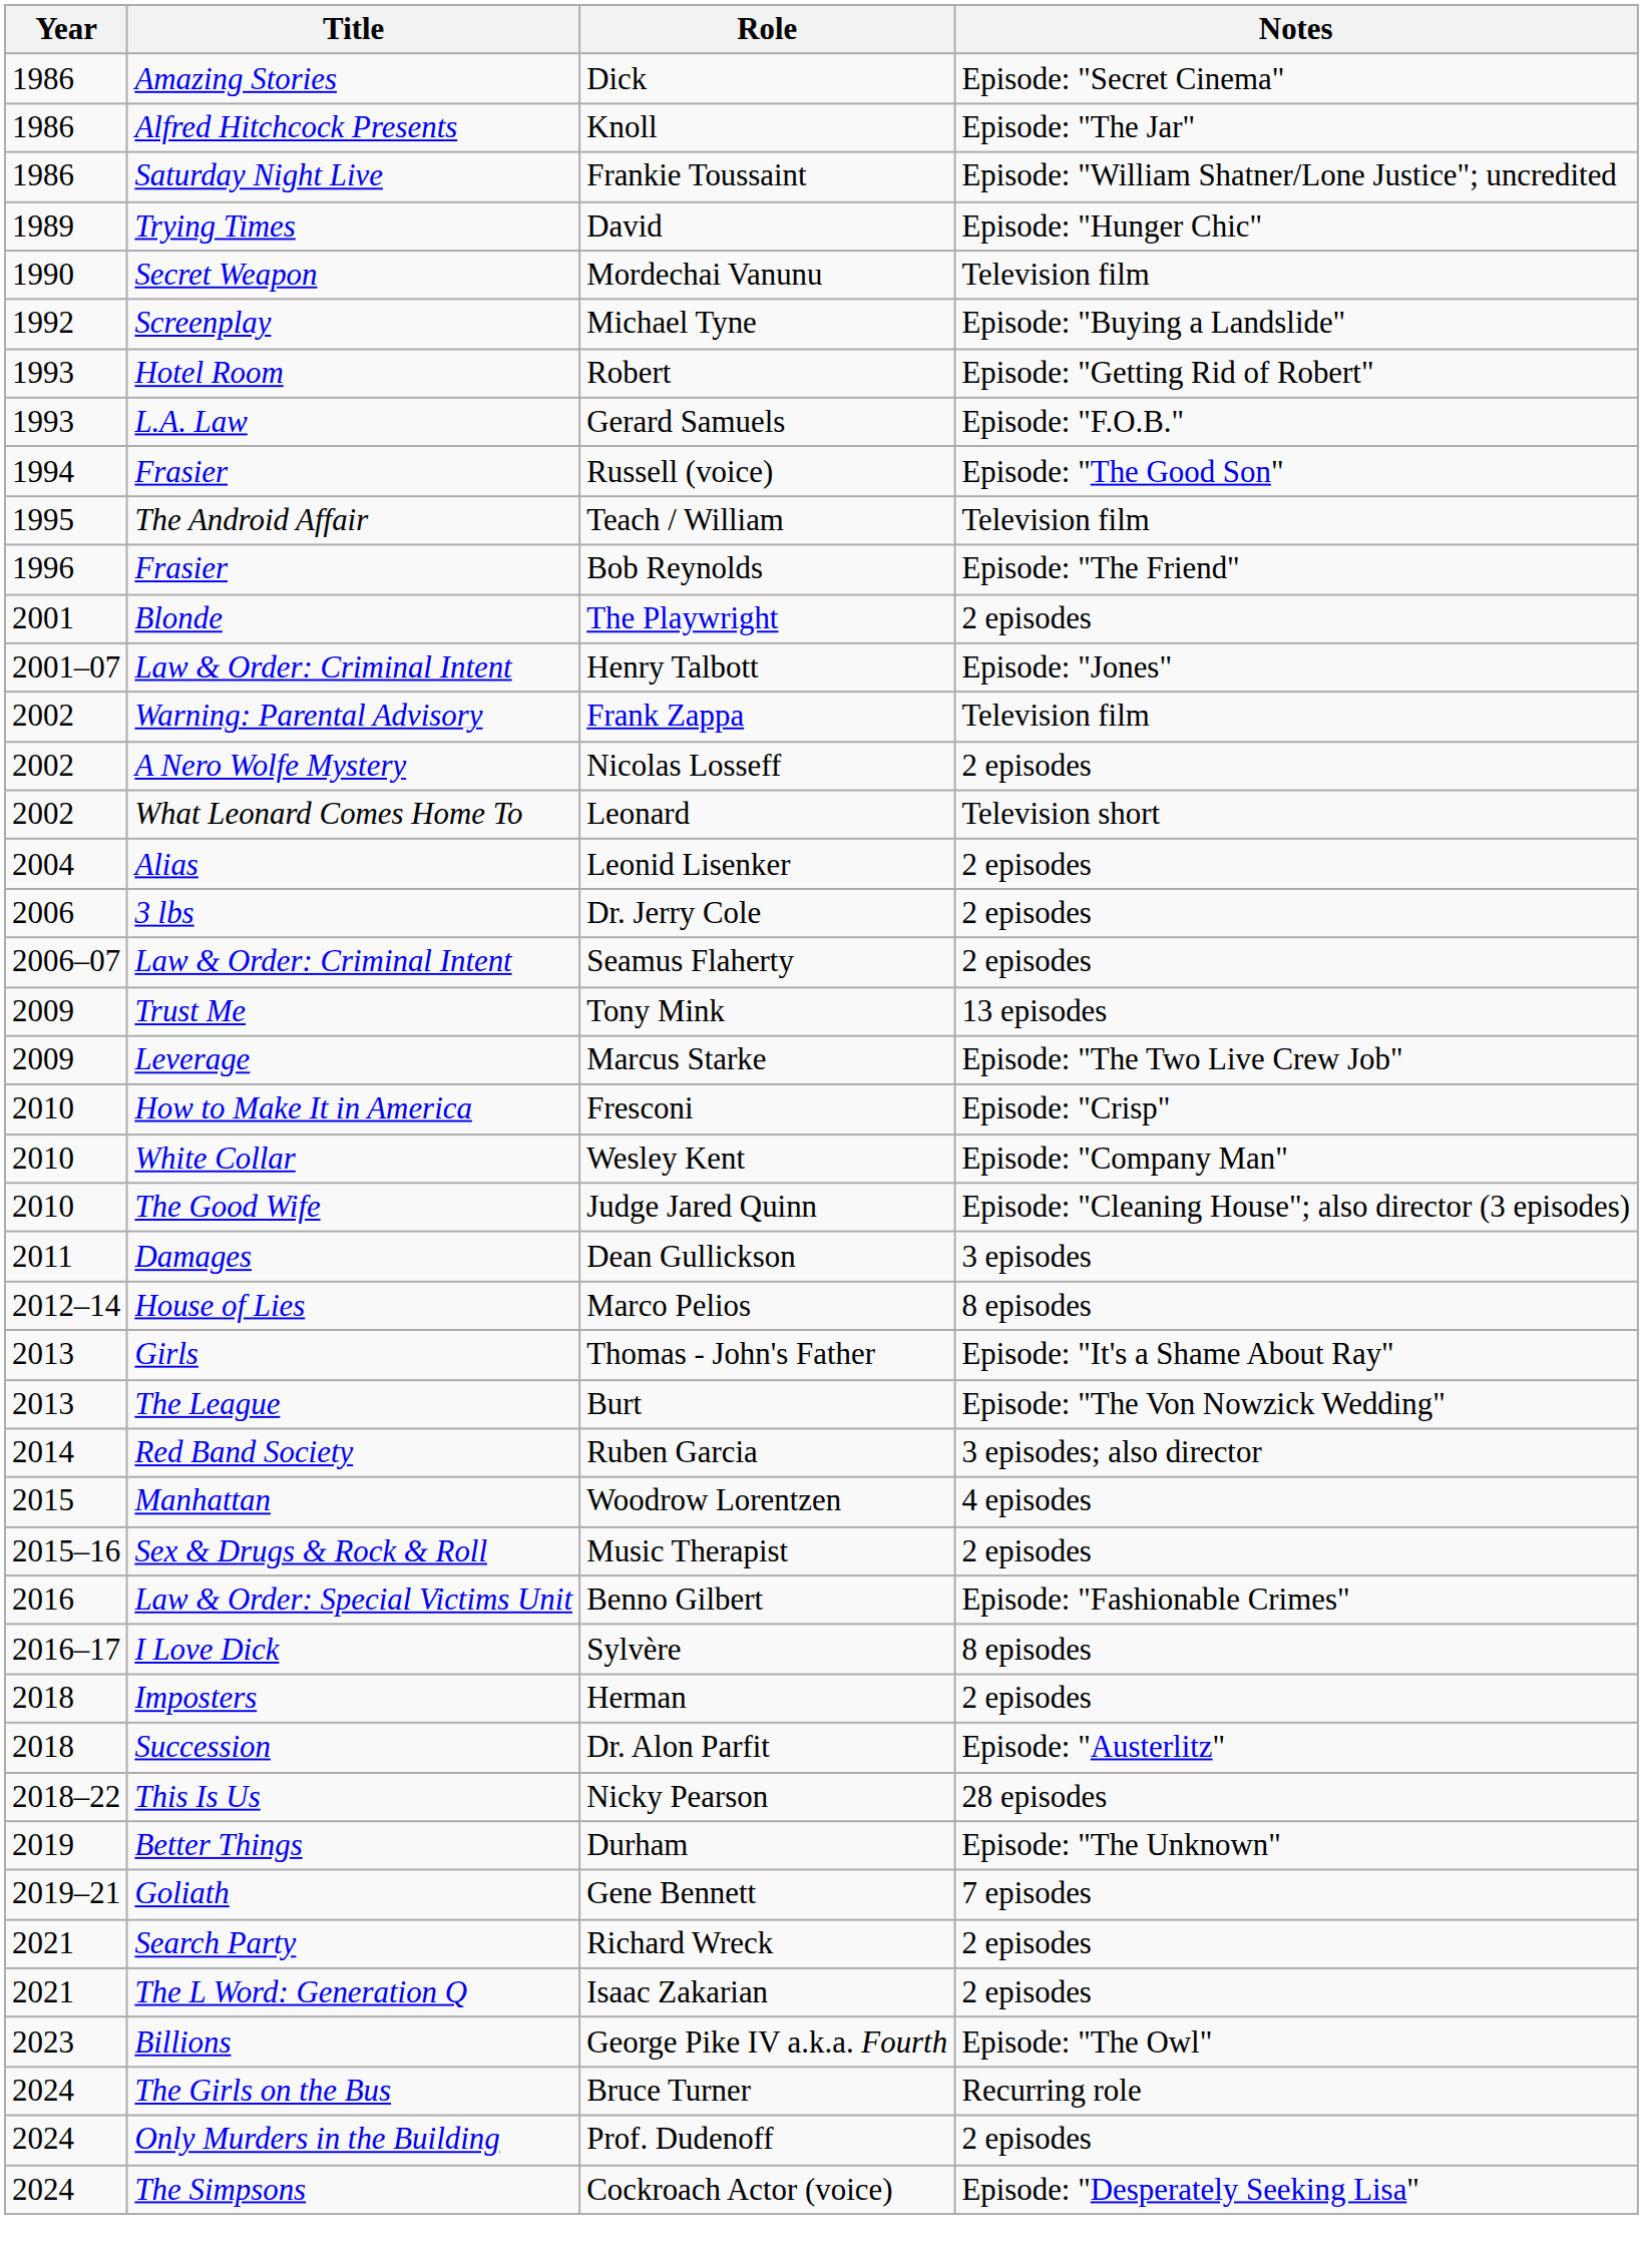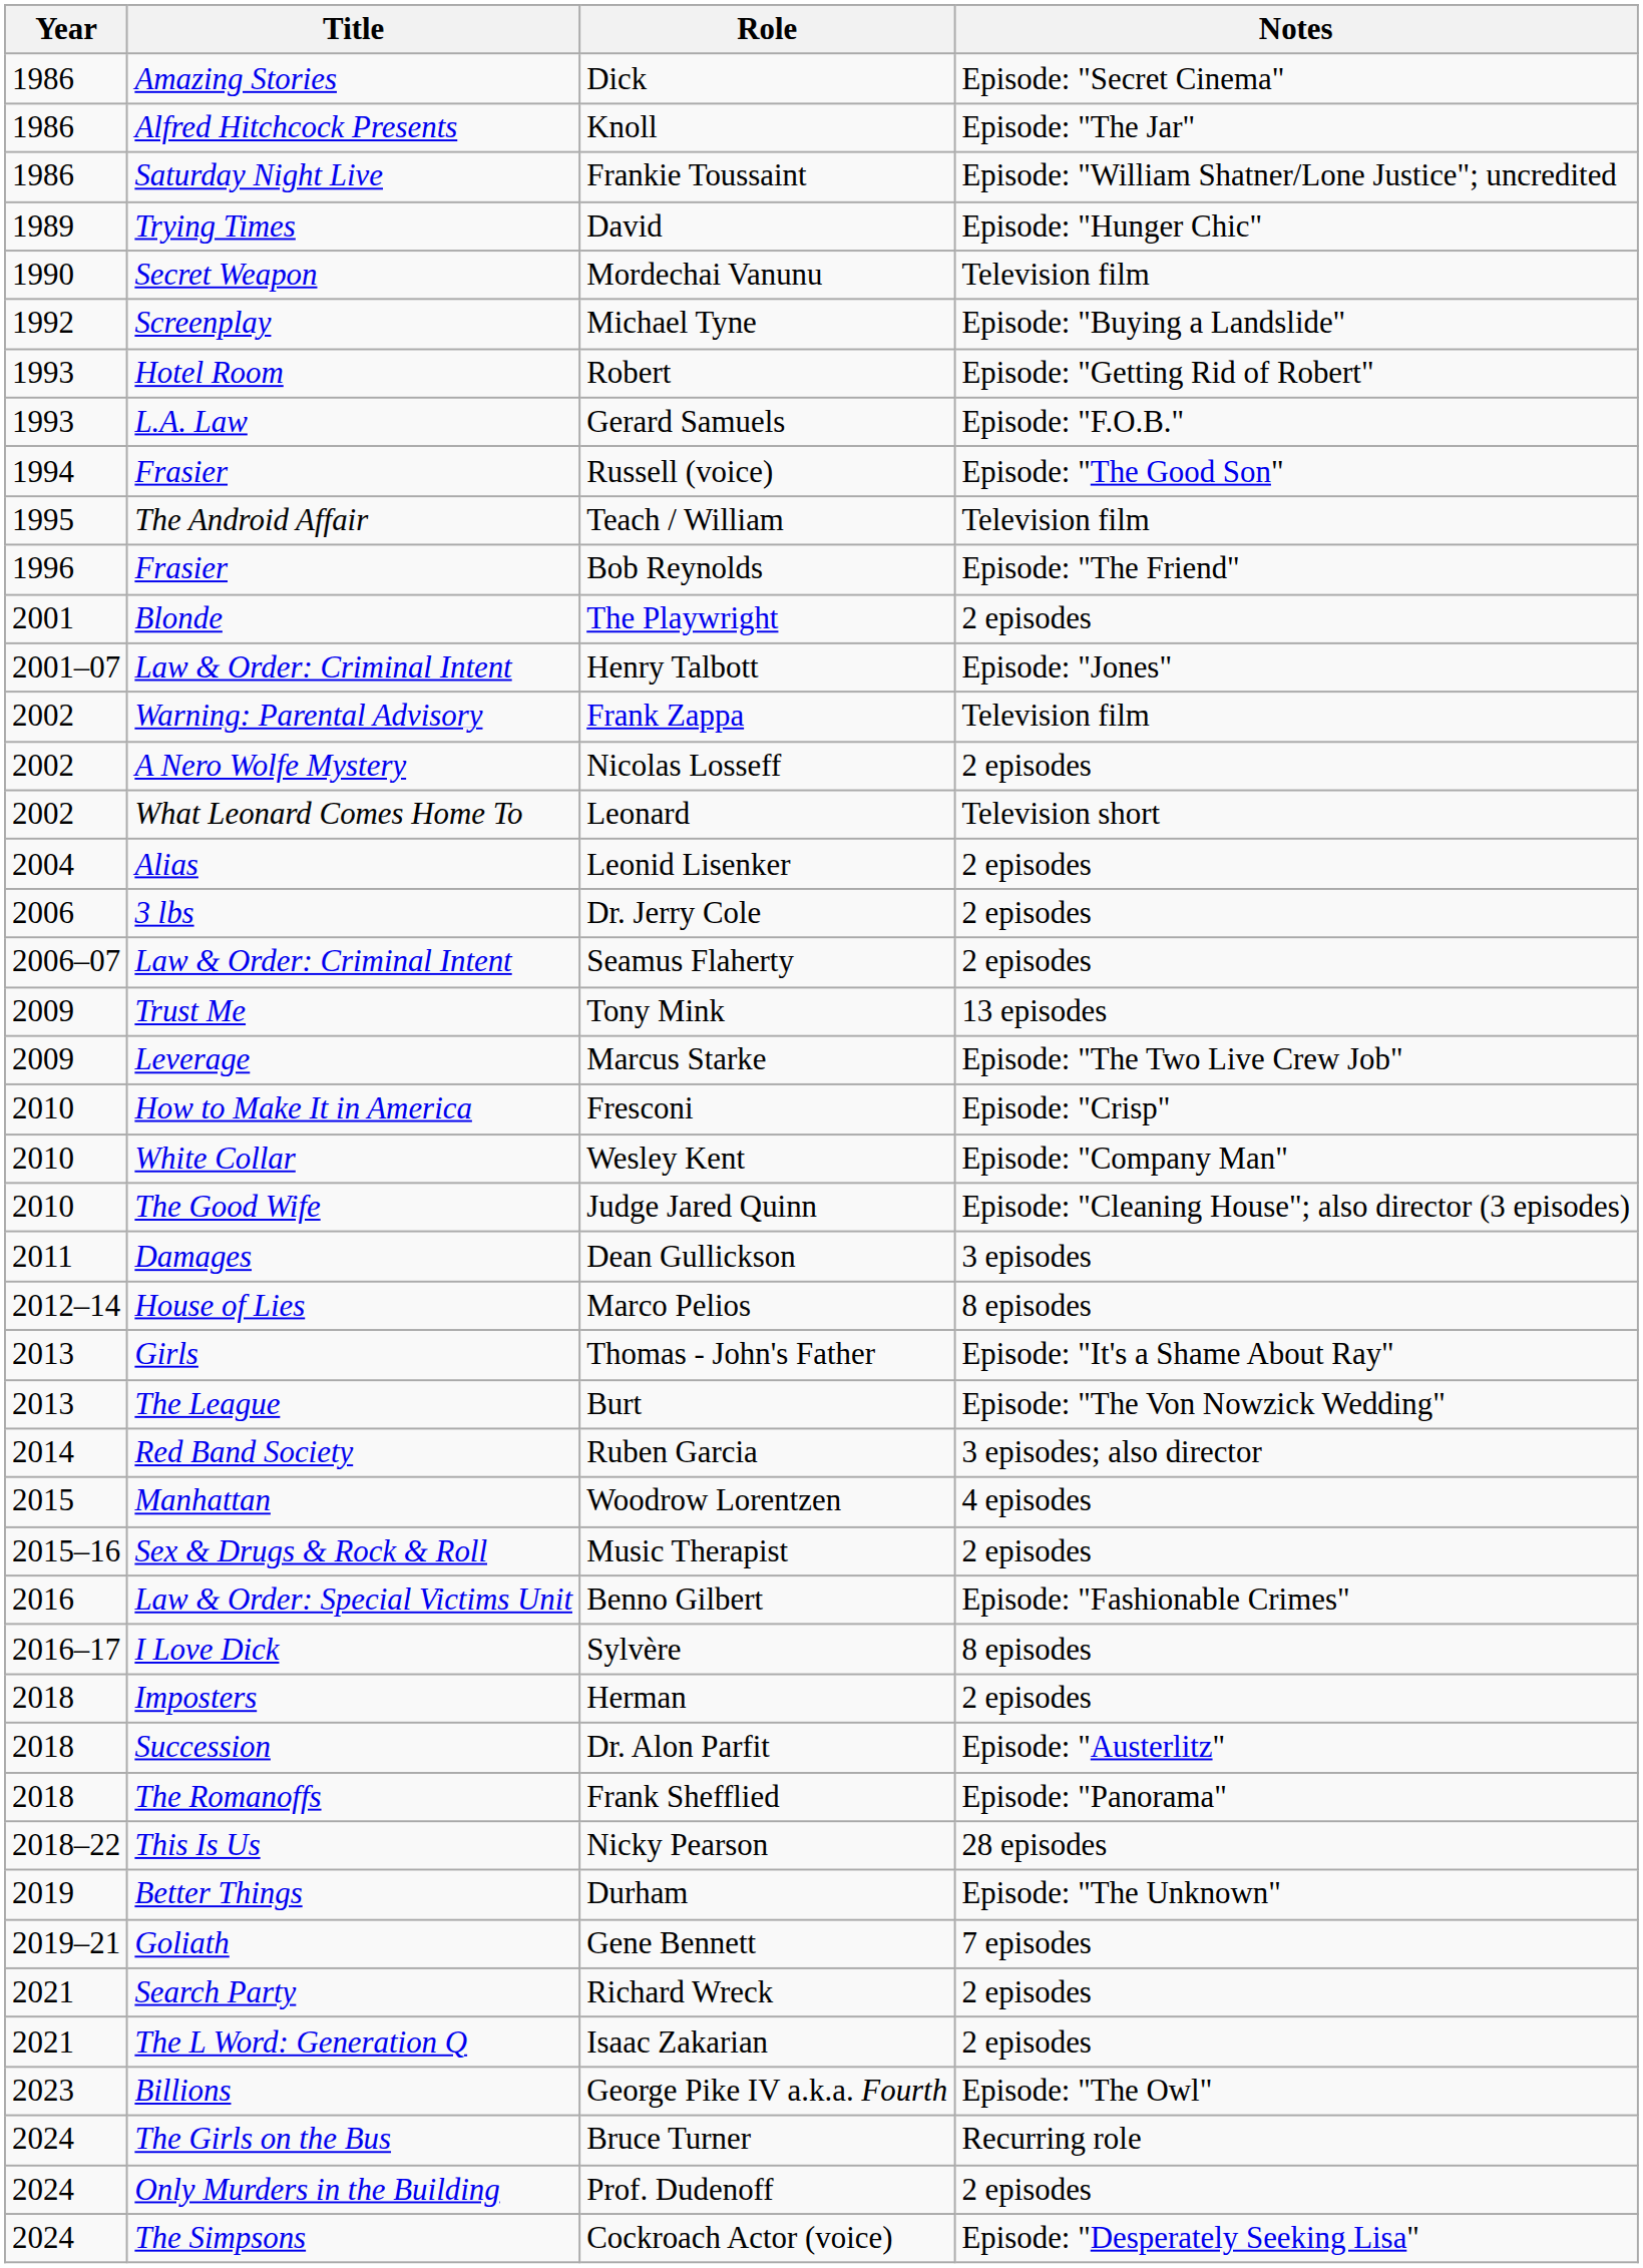 <table class="wikitable sortable">
 <tr>
 <th>Year</th>
 <th>Title</th>
 <th>Role</th>
 <th>Notes</th>
 </tr>
 <tr>
 <td>1986</td>
 <td><em><a href='#'>Amazing Stories</a></em></td>
 <td>Dick</td>
 <td>Episode: "Secret Cinema"</td>
 </tr>
 <tr>
 <td>1986</td>
 <td><em><a href='#'>Alfred Hitchcock Presents</a></em></td>
 <td>Knoll</td>
 <td>Episode: "The Jar"</td>
 </tr>
 <tr>
 <td>1986</td>
 <td><em><a href='#'>Saturday Night Live</a></em></td>
 <td>Frankie Toussaint</td>
 <td>Episode: "William Shatner/Lone Justice"; uncredited</td>
 </tr>
 <tr>
 <td>1989</td>
 <td><em><a href='#'>Trying Times</a></em></td>
 <td>David</td>
 <td>Episode: "Hunger Chic"</td>
 </tr>
 <tr>
 <td>1990</td>
 <td><em><a href='#'>Secret Weapon</a></em></td>
 <td>Mordechai Vanunu</td>
 <td>Television film</td>
 </tr>
 <tr>
 <td>1992</td>
 <td><em><a href='#'>Screenplay</a></em></td>
 <td>Michael Tyne</td>
 <td>Episode: "Buying a Landslide"</td>
 </tr>
 <tr>
 <td>1993</td>
 <td><em><a href='#'>Hotel Room</a></em></td>
 <td>Robert</td>
 <td>Episode: "Getting Rid of Robert"</td>
 </tr>
 <tr>
 <td>1993</td>
 <td><em><a href='#'>L.A. Law</a></em></td>
 <td>Gerard Samuels</td>
 <td>Episode: "F.O.B."</td>
 </tr>
 <tr>
 <td>1994</td>
 <td><em><a href='#'>Frasier</a></em></td>
 <td>Russell (voice)</td>
 <td>Episode: "<a href='#'>The Good Son</a>"</td>
 </tr>
 <tr>
 <td>1995</td>
 <td><em>The Android Affair</em></td>
 <td>Teach / William</td>
 <td>Television film</td>
 </tr>
 <tr>
 <td>1996</td>
 <td><em><a href='#'>Frasier</a></em></td>
 <td>Bob Reynolds</td>
 <td>Episode: "The Friend"</td>
 </tr>
 <tr>
 <td>2001</td>
 <td><em><a href='#'>Blonde</a></em></td>
 <td><a href='#'>The Playwright</a></td>
 <td>2 episodes</td>
 </tr>
 <tr>
 <td>2001–07</td>
 <td><em><a href='#'>Law & Order: Criminal Intent</a></em></td>
 <td>Henry Talbott</td>
 <td>Episode: "Jones"</td>
 </tr>
 <tr>
 <td>2002</td>
 <td><em><a href='#'>Warning: Parental Advisory</a></em></td>
 <td><a href='#'>Frank Zappa</a></td>
 <td>Television film</td>
 </tr>
 <tr>
 <td>2002</td>
 <td><em><a href='#'>A Nero Wolfe Mystery</a></em></td>
 <td>Nicolas Losseff</td>
 <td>2 episodes</td>
 </tr>
 <tr>
 <td>2002</td>
 <td><em>What Leonard Comes Home To</em></td>
 <td>Leonard</td>
 <td>Television short</td>
 </tr>
 <tr>
 <td>2004</td>
 <td><em><a href='#'>Alias</a></em></td>
 <td>Leonid Lisenker</td>
 <td>2 episodes</td>
 </tr>
 <tr>
 <td>2006</td>
 <td><em><a href='#'>3 lbs</a></em></td>
 <td>Dr. Jerry Cole</td>
 <td>2 episodes</td>
 </tr>
 <tr>
 <td>2006–07</td>
 <td><em><a href='#'>Law & Order: Criminal Intent</a></em></td>
 <td>Seamus Flaherty</td>
 <td>2 episodes</td>
 </tr>
 <tr>
 <td>2009</td>
 <td><em><a href='#'>Trust Me</a></em></td>
 <td>Tony Mink</td>
 <td>13 episodes</td>
 </tr>
 <tr>
 <td>2009</td>
 <td><em><a href='#'>Leverage</a></em></td>
 <td>Marcus Starke</td>
 <td>Episode: "The Two Live Crew Job"</td>
 </tr>
 <tr>
 <td>2010</td>
 <td><em><a href='#'>How to Make It in America</a></em></td>
 <td>Fresconi</td>
 <td>Episode: "Crisp"</td>
 </tr>
 <tr>
 <td>2010</td>
 <td><em><a href='#'>White Collar</a></em></td>
 <td>Wesley Kent</td>
 <td>Episode: "Company Man"</td>
 </tr>
 <tr>
 <td>2010</td>
 <td><em><a href='#'>The Good Wife</a></em></td>
 <td>Judge Jared Quinn</td>
 <td>Episode: "Cleaning House"; also director (3 episodes)</td>
 </tr>
 <tr>
 <td>2011</td>
 <td><em><a href='#'>Damages</a></em></td>
 <td>Dean Gullickson</td>
 <td>3 episodes</td>
 </tr>
 <tr>
 <td>2012–14</td>
 <td><em><a href='#'>House of Lies</a></em></td>
 <td>Marco Pelios</td>
 <td>8 episodes</td>
 </tr>
 <tr>
 <td>2013</td>
 <td><em><a href='#'>Girls</a></em></td>
 <td>Thomas - John's Father</td>
 <td>Episode: "It's a Shame About Ray"</td>
 </tr>
 <tr>
 <td>2013</td>
 <td><em><a href='#'>The League</a></em></td>
 <td>Burt</td>
 <td>Episode: "The Von Nowzick Wedding"</td>
 </tr>
 <tr>
 <td>2014</td>
 <td><em><a href='#'>Red Band Society</a></em></td>
 <td>Ruben Garcia</td>
 <td>3 episodes; also director</td>
 </tr>
 <tr>
 <td>2015</td>
 <td><em><a href='#'>Manhattan</a></em></td>
 <td>Woodrow Lorentzen</td>
 <td>4 episodes</td>
 </tr>
 <tr>
 <td>2015–16</td>
 <td><em><a href='#'>Sex & Drugs & Rock & Roll</a></em></td>
 <td>Music Therapist</td>
 <td>2 episodes</td>
 </tr>
 <tr>
 <td>2016</td>
 <td><em><a href='#'>Law & Order: Special Victims Unit</a></em></td>
 <td>Benno Gilbert</td>
 <td>Episode: "Fashionable Crimes"</td>
 </tr>
 <tr>
 <td>2016–17</td>
 <td><em><a href='#'>I Love Dick</a></em></td>
 <td>Sylvère</td>
 <td>8 episodes</td>
 </tr>
 <tr>
 <td>2018</td>
 <td><em><a href='#'>Imposters</a></em></td>
 <td>Herman</td>
 <td>2 episodes</td>
 </tr>
 <tr>
 <td>2018</td>
 <td><em><a href='#'>Succession</a></em></td>
 <td>Dr. Alon Parfit</td>
 <td>Episode: "<a href='#'>Austerlitz</a>"</td>
 </tr>
 <tr>
+<td>2018</td>
+<td><em><a href='#'>The Romanoffs</a></em></td>
+<td>Frank Shefflied</td>
+<td>Episode: "Panorama"</td>
+</tr>
+<tr>
 <td>2018–22</td>
 <td><em><a href='#'>This Is Us</a></em></td>
 <td>Nicky Pearson</td>
 <td>28 episodes</td>
 </tr>
 <tr>
 <td>2019</td>
 <td><em><a href='#'>Better Things</a></em></td>
 <td>Durham</td>
 <td>Episode: "The Unknown"</td>
 </tr>
 <tr>
 <td>2019–21</td>
 <td><em><a href='#'>Goliath</a></em></td>
 <td>Gene Bennett</td>
 <td>7 episodes</td>
 </tr>
 <tr>
 <td>2021</td>
 <td><em><a href='#'>Search Party</a></em></td>
 <td>Richard Wreck</td>
 <td>2 episodes</td>
 </tr>
 <tr>
 <td>2021</td>
 <td><em><a href='#'>The L Word: Generation Q</a></em></td>
 <td>Isaac Zakarian</td>
 <td>2 episodes</td>
 </tr>
 <tr>
 <td>2023</td>
 <td><em><a href='#'>Billions</a></em></td>
 <td>George Pike IV a.k.a. <em>Fourth</em></td>
 <td>Episode: "The Owl"</td>
 </tr>
 <tr>
 <td>2024</td>
 <td><em><a href='#'>The Girls on the Bus</a></em></td>
 <td>Bruce Turner</td>
 <td>Recurring role</td>
 </tr>
 <tr>
 <td>2024</td>
 <td><em><a href='#'>Only Murders in the Building</a></em></td>
 <td>Prof. Dudenoff</td>
 <td>2 episodes</td>
 </tr>
 <tr>
 <td>2024</td>
 <td><em><a href='#'>The Simpsons</a></em></td>
 <td>Cockroach Actor (voice)</td>
 <td>Episode: "<a href='#'>Desperately Seeking Lisa</a>"</td>
 </tr>
 </table>
